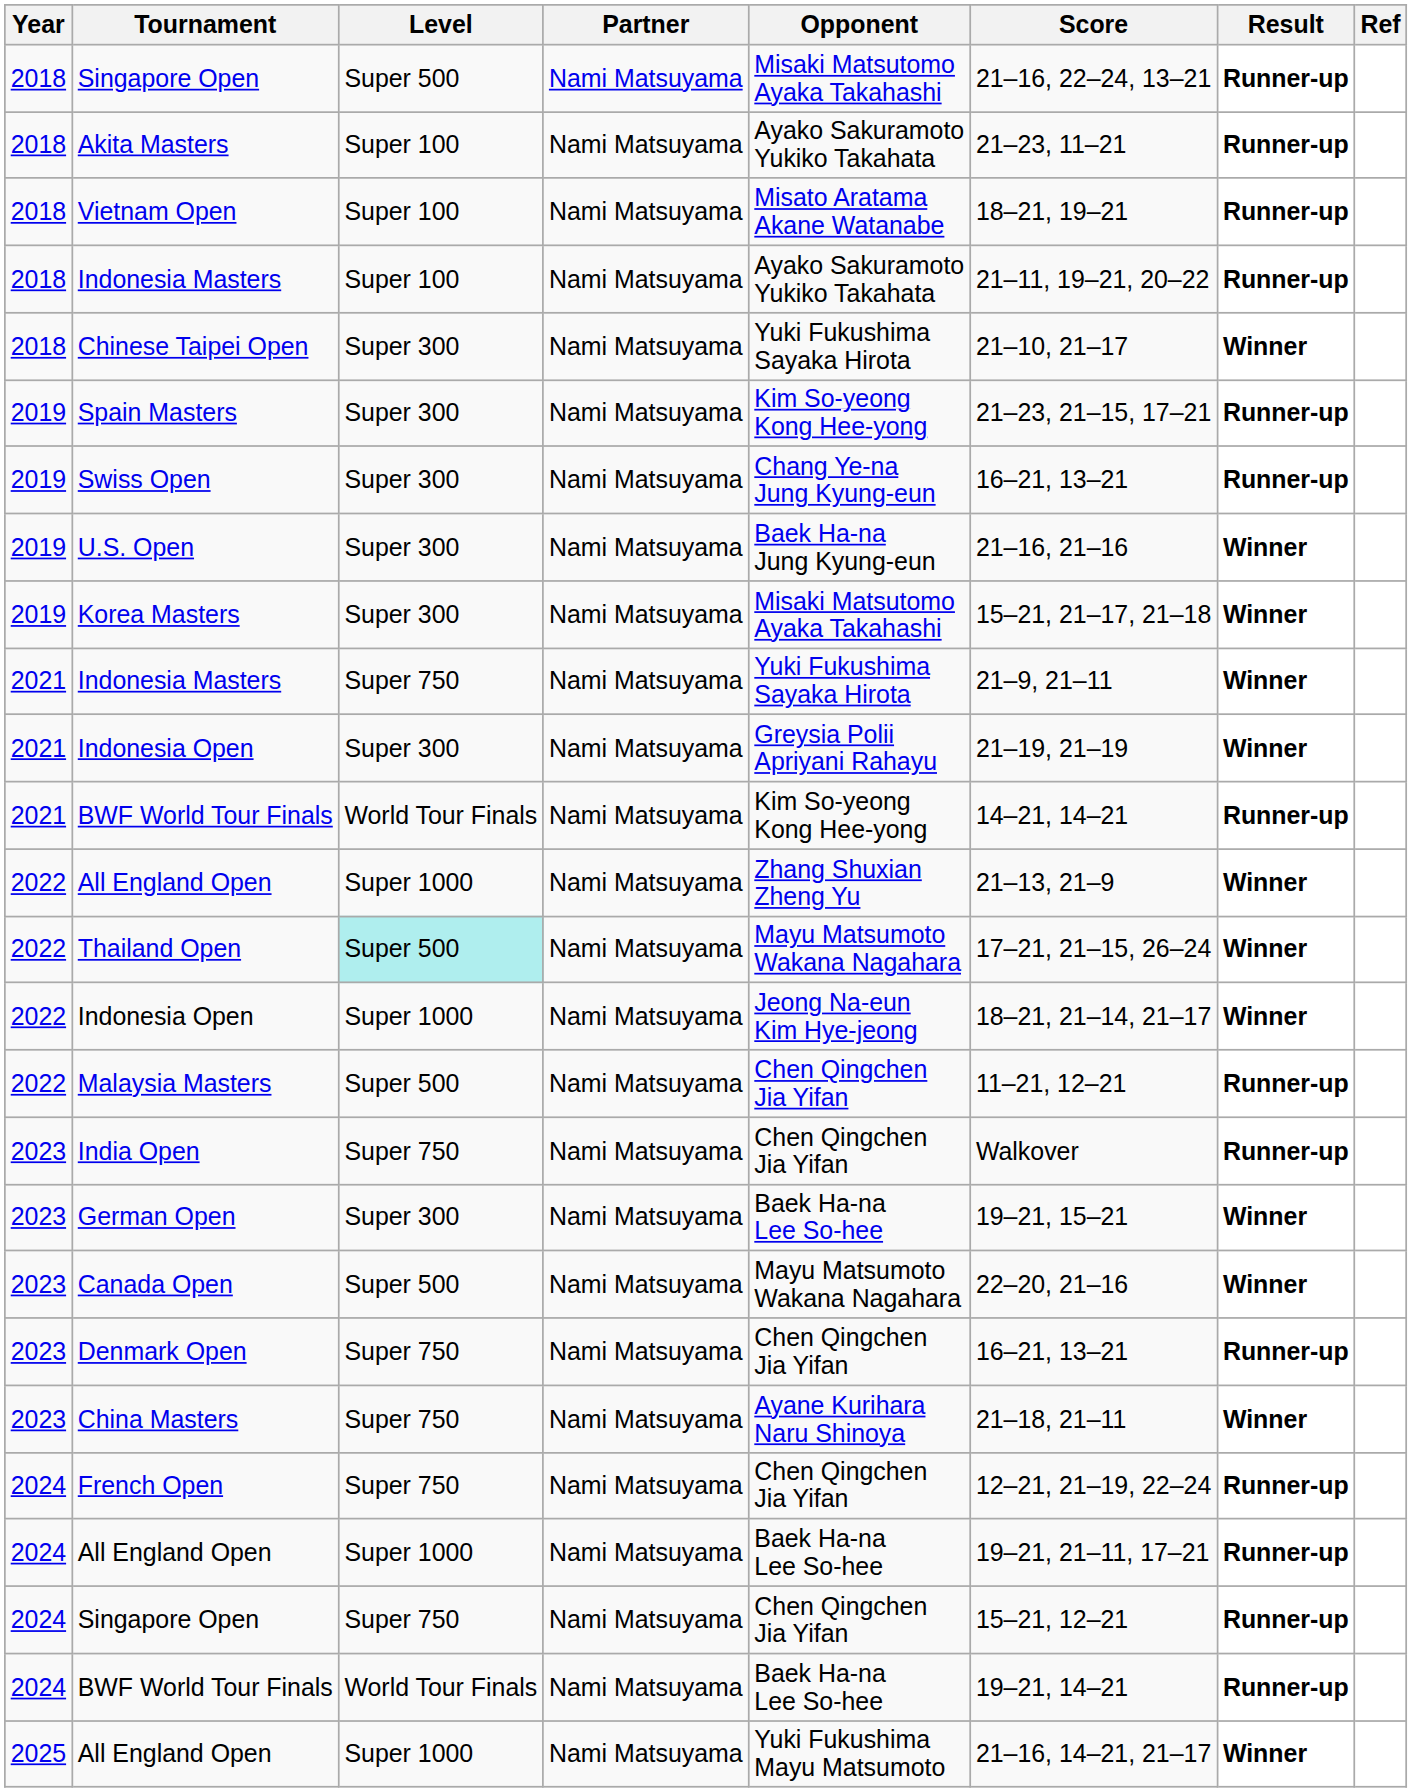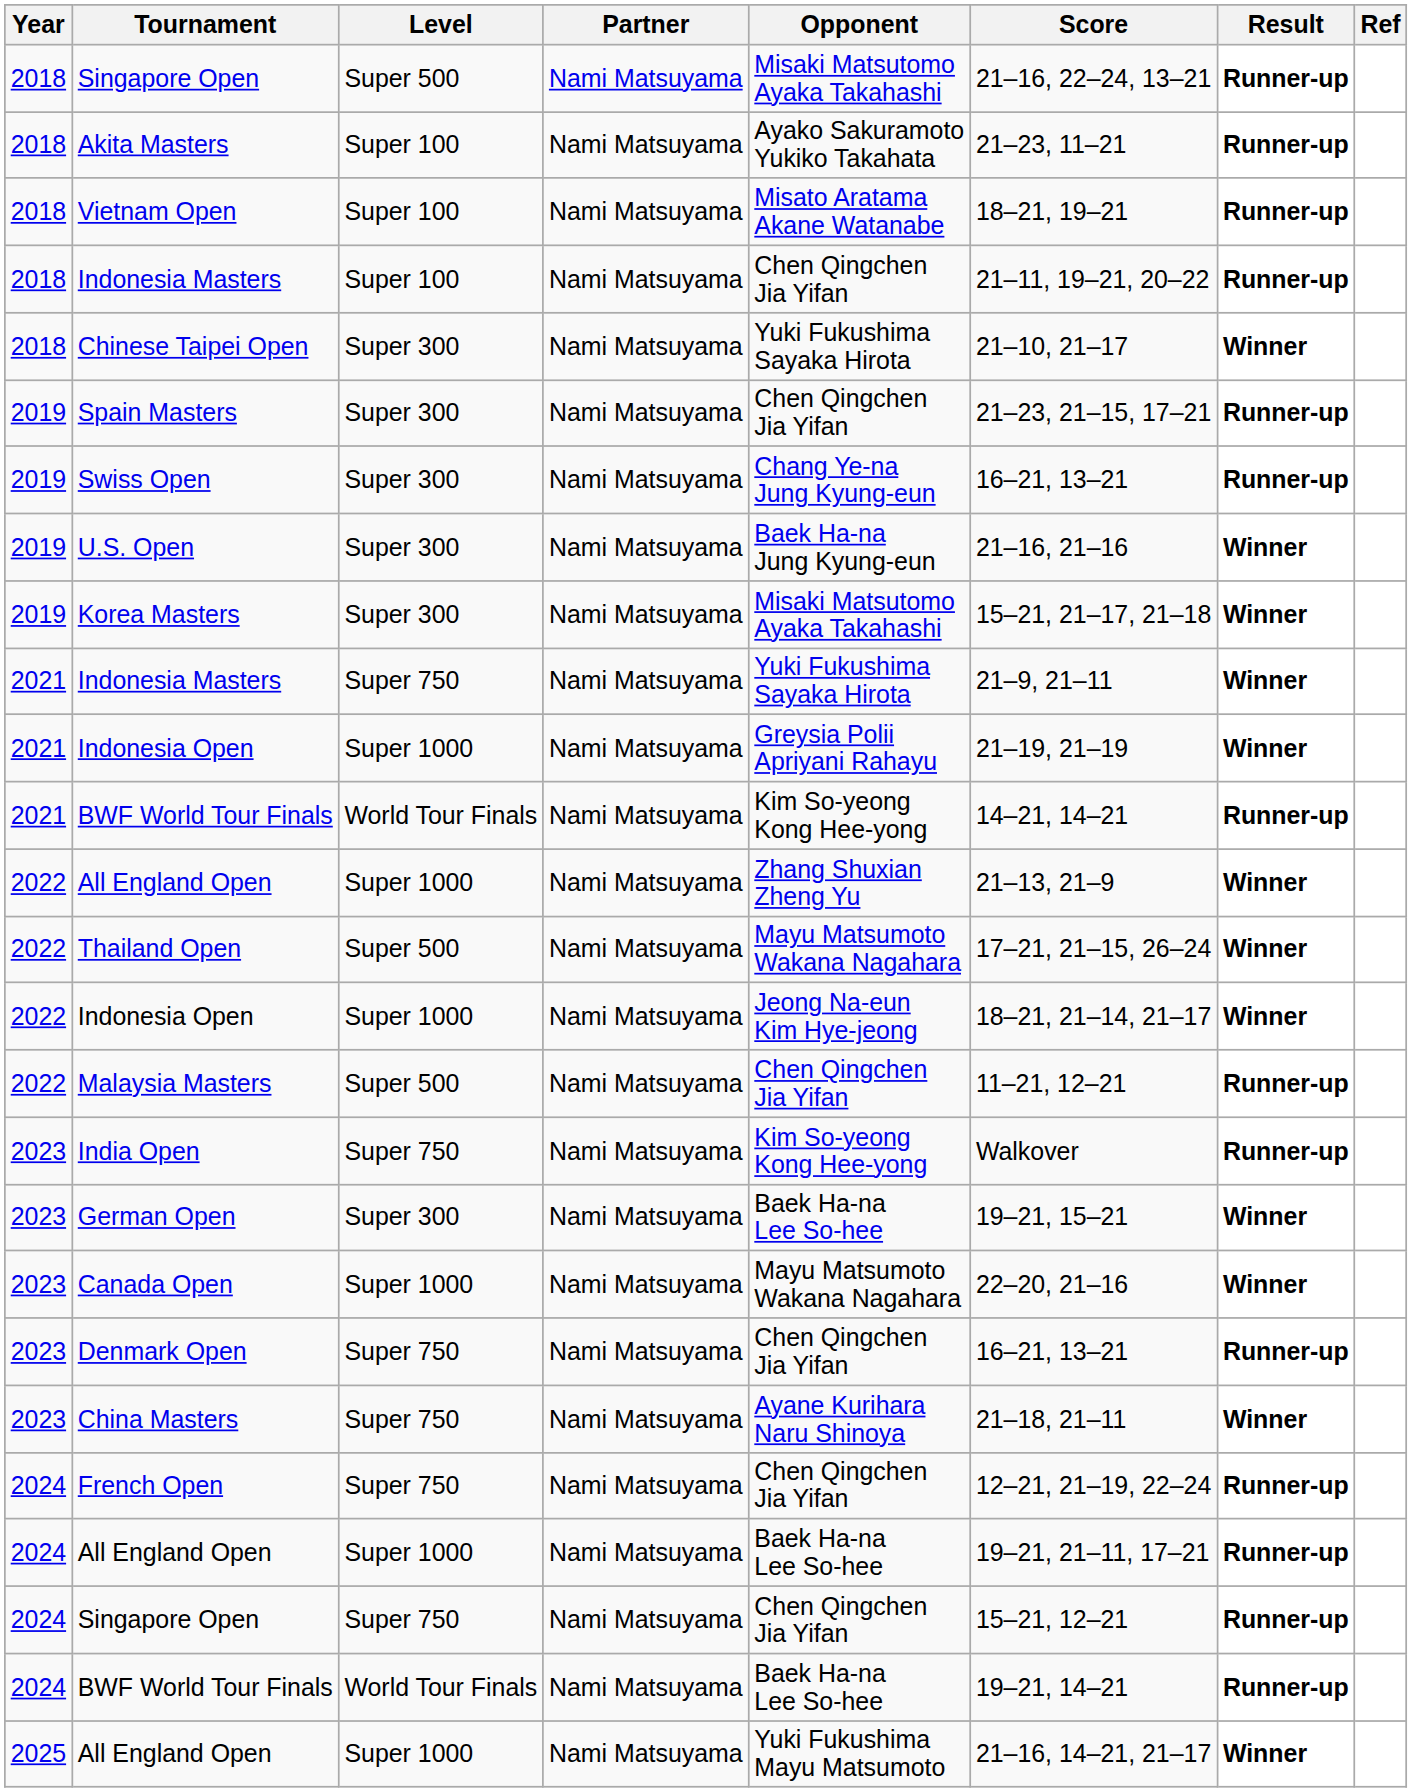 <table class="sortable wikitable" style="font-size: 90%;">
 <tr>
 <th>Year</th>
 <th>Tournament</th>
 <th>Level</th>
 <th>Partner</th>
 <th>Opponent</th>
 <th>Score</th>
 <th>Result</th>
 <th>Ref</th>
 </tr>
 <tr>
 <td align="center"><a href='#'>2018</a></td>
 <td align="left"><a href='#'>Singapore Open</a></td>
 <td align="left">Super 500</td>
 <td align="left"> <a href='#'>Nami Matsuyama</a></td>
 <td align="left"> <a href='#'>Misaki Matsutomo</a><br> <a href='#'>Ayaka Takahashi</a></td>
 <td align="left">21–16, 22–24, 13–21</td>
 <td style="text-align:left; background:white"> <strong>Runner-up</strong></td>
 <td style="text-align:center; background:white"></td>
 </tr>
 <tr>
 <td align="center"><a href='#'>2018</a></td>
 <td align="left"><a href='#'>Akita Masters</a></td>
 <td align="left">Super 100</td>
 <td align="left"> Nami Matsuyama</td>
 <td align="left"> Ayako Sakuramoto<br> Yukiko Takahata</td>
 <td align="left">21–23, 11–21</td>
 <td style="text-align:left; background:white"> <strong>Runner-up</strong></td>
 <td style="text-align:center; background:white"></td>
 </tr>
 <tr>
 <td align="center"><a href='#'>2018</a></td>
 <td align="left"><a href='#'>Vietnam Open</a></td>
 <td align="left">Super 100</td>
 <td align="left"> Nami Matsuyama</td>
 <td align="left"> <a href='#'>Misato Aratama</a><br> <a href='#'>Akane Watanabe</a></td>
 <td align="left">18–21, 19–21</td>
 <td style="text-align:left; background:white"> <strong>Runner-up</strong></td>
 <td style="text-align:center; background:white"></td>
 </tr>
 <tr>
 <td align="center"><a href='#'>2018</a></td>
 <td align="left"><a href='#'>Indonesia Masters</a></td>
 <td align="left">Super 100</td>
 <td align="left"> Nami Matsuyama</td>
-<td align="left"> Ayako Sakuramoto<br> Yukiko Takahata</td>
+<td align="left"> Chen Qingchen<br> Jia Yifan</td>
 <td align="left">21–11, 19–21, 20–22</td>
 <td style="text-align:left; background:white"> <strong>Runner-up</strong></td>
 <td style="text-align:center; background:white"></td>
 </tr>
 <tr>
 <td align="center"><a href='#'>2018</a></td>
 <td align="left"><a href='#'>Chinese Taipei Open</a></td>
 <td align="left">Super 300</td>
 <td align="left"> Nami Matsuyama</td>
 <td align="left"> Yuki Fukushima<br> Sayaka Hirota</td>
 <td align="left">21–10, 21–17</td>
 <td style="text-align:left; background:white"> <strong>Winner</strong></td>
 <td style="text-align:center; background:white"></td>
 </tr>
 <tr>
 <td align="center"><a href='#'>2019</a></td>
 <td align="left"><a href='#'>Spain Masters</a></td>
 <td align="left">Super 300</td>
 <td align="left"> Nami Matsuyama</td>
-<td align="left"> <a href='#'>Kim So-yeong</a><br> <a href='#'>Kong Hee-yong</a></td>
+<td align="left"> Chen Qingchen<br> Jia Yifan</td>
 <td align="left">21–23, 21–15, 17–21</td>
 <td style="text-align:left; background:white"> <strong>Runner-up</strong></td>
 <td style="text-align:center; background:white"></td>
 </tr>
 <tr>
 <td align="center"><a href='#'>2019</a></td>
 <td align="left"><a href='#'>Swiss Open</a></td>
 <td align="left">Super 300</td>
 <td align="left"> Nami Matsuyama</td>
 <td align="left"> <a href='#'>Chang Ye-na</a><br> <a href='#'>Jung Kyung-eun</a></td>
 <td align="left">16–21, 13–21</td>
 <td style="text-align:left; background:white"> <strong>Runner-up</strong></td>
 <td style="text-align:center; background:white"></td>
 </tr>
 <tr>
 <td align="center"><a href='#'>2019</a></td>
 <td align="left"><a href='#'>U.S. Open</a></td>
 <td align="left">Super 300</td>
 <td align="left"> Nami Matsuyama</td>
 <td align="left"> <a href='#'>Baek Ha-na</a><br> Jung Kyung-eun</td>
 <td align="left">21–16, 21–16</td>
 <td style="text-align:left; background:white"> <strong>Winner</strong></td>
 <td style="text-align:center; background:white"></td>
 </tr>
 <tr>
 <td align="center"><a href='#'>2019</a></td>
 <td align="left"><a href='#'>Korea Masters</a></td>
 <td align="left">Super 300</td>
 <td align="left"> Nami Matsuyama</td>
 <td align="left"> <a href='#'>Misaki Matsutomo</a><br> <a href='#'>Ayaka Takahashi</a></td>
 <td align="left">15–21, 21–17, 21–18</td>
 <td style="text-align:left; background:white"> <strong>Winner</strong></td>
 <td style="text-align:center; background:white"></td>
 </tr>
 <tr>
 <td align="center"><a href='#'>2021</a></td>
 <td align="left"><a href='#'>Indonesia Masters</a></td>
 <td align="left">Super 750</td>
 <td align="left"> Nami Matsuyama</td>
 <td align="left"> <a href='#'>Yuki Fukushima</a><br> <a href='#'>Sayaka Hirota</a></td>
 <td align="left">21–9, 21–11</td>
 <td style="text-align:left; background:white"> <strong>Winner</strong></td>
 <td style="text-align:center; background:white"></td>
 </tr>
 <tr>
 <td align="center"><a href='#'>2021</a></td>
 <td align="left"><a href='#'>Indonesia Open</a></td>
-<td align="left">Super 300</td>
+<td align="left">Super 1000</td>
 <td align="left"> Nami Matsuyama</td>
 <td align="left"> <a href='#'>Greysia Polii</a><br> <a href='#'>Apriyani Rahayu</a></td>
 <td align="left">21–19, 21–19</td>
 <td style="text-align:left; background:white"> <strong>Winner</strong></td>
 <td style="text-align:center; background:white"></td>
 </tr>
 <tr>
 <td align="center"><a href='#'>2021</a></td>
 <td align="left"><a href='#'>BWF World Tour Finals</a></td>
 <td align="left">World Tour Finals</td>
 <td align="left"> Nami Matsuyama</td>
 <td align="left"> Kim So-yeong<br> Kong Hee-yong</td>
 <td align="left">14–21, 14–21</td>
 <td style="text-align:left; background:white"> <strong>Runner-up</strong></td>
 <td style="text-align:center; background:white"></td>
 </tr>
 <tr>
 <td align="center"><a href='#'>2022</a></td>
 <td align="left"><a href='#'>All England Open</a></td>
 <td align="left">Super 1000</td>
 <td align="left"> Nami Matsuyama</td>
 <td align="left"> <a href='#'>Zhang Shuxian</a><br> <a href='#'>Zheng Yu</a></td>
 <td align="left">21–13, 21–9</td>
 <td style="text-align:left; background:white"> <strong>Winner</strong></td>
 <td style="text-align:center; background:white"></td>
 </tr>
 <tr>
 <td align="center"><a href='#'>2022</a></td>
 <td align="left"><a href='#'>Thailand Open</a></td>
-<td align="left" style="background: paleturquoise;">Super 500</td>
+<td align="left">Super 500</td>
 <td align="left"> Nami Matsuyama</td>
 <td align="left"> <a href='#'>Mayu Matsumoto</a><br> <a href='#'>Wakana Nagahara</a></td>
 <td align="left">17–21, 21–15, 26–24</td>
 <td style="text-align:left; background:white"> <strong>Winner</strong></td>
 <td style="text-align:center; background:white"></td>
 </tr>
 <tr>
 <td align="center"><a href='#'>2022</a></td>
 <td align="left">Indonesia Open</td>
 <td align="left">Super 1000</td>
 <td align="left"> Nami Matsuyama</td>
 <td align="left"> <a href='#'>Jeong Na-eun</a><br> <a href='#'>Kim Hye-jeong</a></td>
 <td align="left">18–21, 21–14, 21–17</td>
 <td style="text-align:left; background:white"> <strong>Winner</strong></td>
 <td style="text-align:center; background:white"></td>
 </tr>
 <tr>
 <td align="center"><a href='#'>2022</a></td>
 <td align="left"><a href='#'>Malaysia Masters</a></td>
 <td align="left">Super 500</td>
 <td align="left"> Nami Matsuyama</td>
 <td align="left"> <a href='#'>Chen Qingchen</a><br> <a href='#'>Jia Yifan</a></td>
 <td align="left">11–21, 12–21</td>
 <td style="text-align:left; background:white"> <strong>Runner-up</strong></td>
 <td style="text-align:center; background:white"></td>
 </tr>
 <tr>
 <td align="center"><a href='#'>2023</a></td>
 <td align="left"><a href='#'>India Open</a></td>
 <td align="left">Super 750</td>
 <td align="left"> Nami Matsuyama</td>
-<td align="left"> Chen Qingchen<br> Jia Yifan</td>
+<td align="left"> <a href='#'>Kim So-yeong</a><br> <a href='#'>Kong Hee-yong</a></td>
 <td align="left">Walkover</td>
 <td style="text-align:left; background:white"> <strong>Runner-up</strong></td>
 <td style="text-align:center; background:white"></td>
 </tr>
 <tr>
 <td align="center"><a href='#'>2023</a></td>
 <td align="left"><a href='#'>German Open</a></td>
 <td align="left">Super 300</td>
 <td align="left"> Nami Matsuyama</td>
 <td align="left"> Baek Ha-na<br> <a href='#'>Lee So-hee</a></td>
 <td align="left">19–21, 15–21</td>
 <td style="text-align:left; background:white"> <strong>Winner</strong></td>
 <td style="text-align:center; background:white"></td>
 </tr>
 <tr>
 <td align="center"><a href='#'>2023</a></td>
 <td align="left"><a href='#'>Canada Open</a></td>
-<td align="left">Super 500</td>
+<td align="left">Super 1000</td>
 <td align="left"> Nami Matsuyama</td>
 <td align="left"> Mayu Matsumoto<br> Wakana Nagahara</td>
 <td align="left">22–20, 21–16</td>
 <td style="text-align:left; background:white"> <strong>Winner</strong></td>
 <td style="text-align:center; background:white"></td>
 </tr>
 <tr>
 <td align="center"><a href='#'>2023</a></td>
 <td align="left"><a href='#'>Denmark Open</a></td>
 <td align="left">Super 750</td>
 <td align="left"> Nami Matsuyama</td>
 <td align="left"> Chen Qingchen<br> Jia Yifan</td>
 <td align="left">16–21, 13–21</td>
 <td style="text-align:left; background:white"> <strong>Runner-up</strong></td>
 <td style="text-align:center; background:white"></td>
 </tr>
 <tr>
 <td align="center"><a href='#'>2023</a></td>
 <td align="left"><a href='#'>China Masters</a></td>
 <td align="left">Super 750</td>
 <td align="left"> Nami Matsuyama</td>
 <td align="left"> <a href='#'>Ayane Kurihara</a><br> <a href='#'>Naru Shinoya</a></td>
 <td align="left">21–18, 21–11</td>
 <td style="text-align:left; background:white"> <strong>Winner</strong></td>
 <td style="text-align:center; background:white"></td>
 </tr>
 <tr>
 <td align="center"><a href='#'>2024</a></td>
 <td align="left"><a href='#'>French Open</a></td>
 <td align="left">Super 750</td>
 <td align="left"> Nami Matsuyama</td>
 <td align="left"> Chen Qingchen<br> Jia Yifan</td>
 <td align="left">12–21, 21–19, 22–24</td>
 <td style="text-align:left; background:white"> <strong>Runner-up</strong></td>
 <td style="text-align:center; background:white"></td>
 </tr>
 <tr>
 <td align="center"><a href='#'>2024</a></td>
 <td align="left">All England Open</td>
 <td align="left">Super 1000</td>
 <td align="left"> Nami Matsuyama</td>
 <td align="left"> Baek Ha-na<br> Lee So-hee</td>
 <td align="left">19–21, 21–11, 17–21</td>
 <td style="text-align:left; background:white"> <strong>Runner-up</strong></td>
 <td style="text-align:center; background:white"></td>
 </tr>
 <tr>
 <td align="center"><a href='#'>2024</a></td>
 <td align="left">Singapore Open</td>
 <td align="left">Super 750</td>
 <td align="left"> Nami Matsuyama</td>
 <td align="left"> Chen Qingchen<br> Jia Yifan</td>
 <td align="left">15–21, 12–21</td>
 <td style="text-align:left; background:white"> <strong>Runner-up</strong></td>
 <td style="text-align:center; background:white"></td>
 </tr>
 <tr>
 <td align="center"><a href='#'>2024</a></td>
 <td align="left">BWF World Tour Finals</td>
 <td align="left">World Tour Finals</td>
 <td align="left"> Nami Matsuyama</td>
 <td align="left"> Baek Ha-na<br> Lee So-hee</td>
 <td align="left">19–21, 14–21</td>
 <td style="text-align:left; background:white"> <strong>Runner-up</strong></td>
 <td style="text-align:center; background:white"></td>
 </tr>
 <tr>
 <td align="center"><a href='#'>2025</a></td>
 <td align="left">All England Open</td>
 <td align="left">Super 1000</td>
 <td align="left"> Nami Matsuyama</td>
 <td align="left"> Yuki Fukushima<br> Mayu Matsumoto</td>
 <td align="left">21–16, 14–21, 21–17</td>
 <td style="text-align:left; background:white"> <strong>Winner</strong></td>
 <td style="text-align:center; background:white"></td>
 </tr>
 </table>
